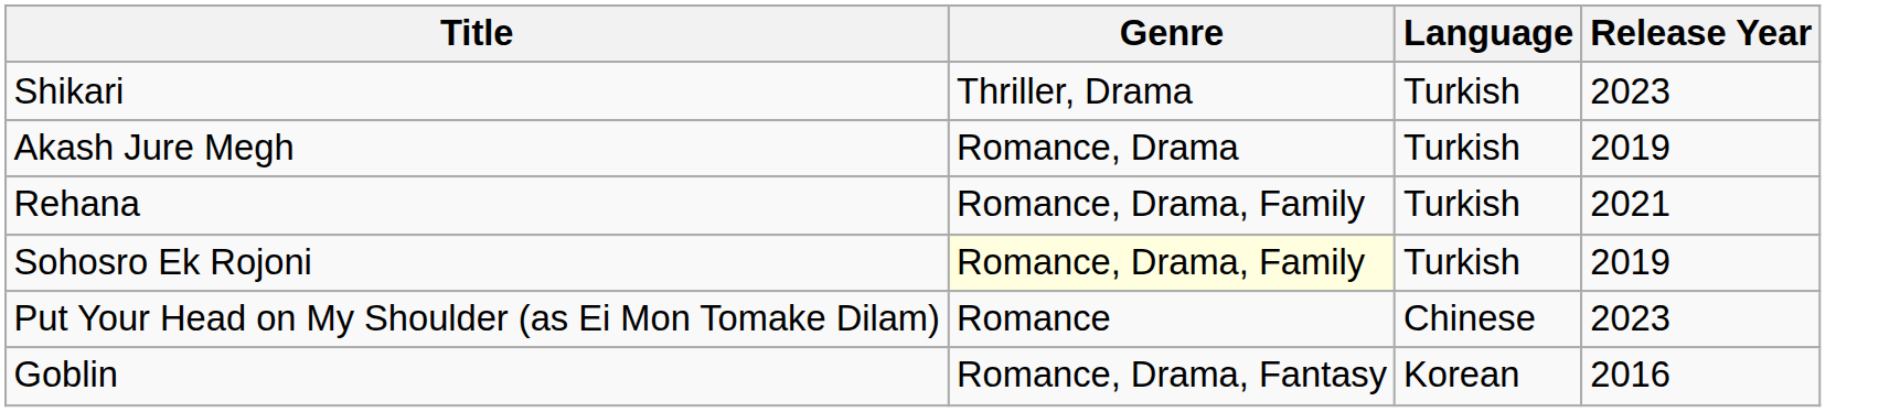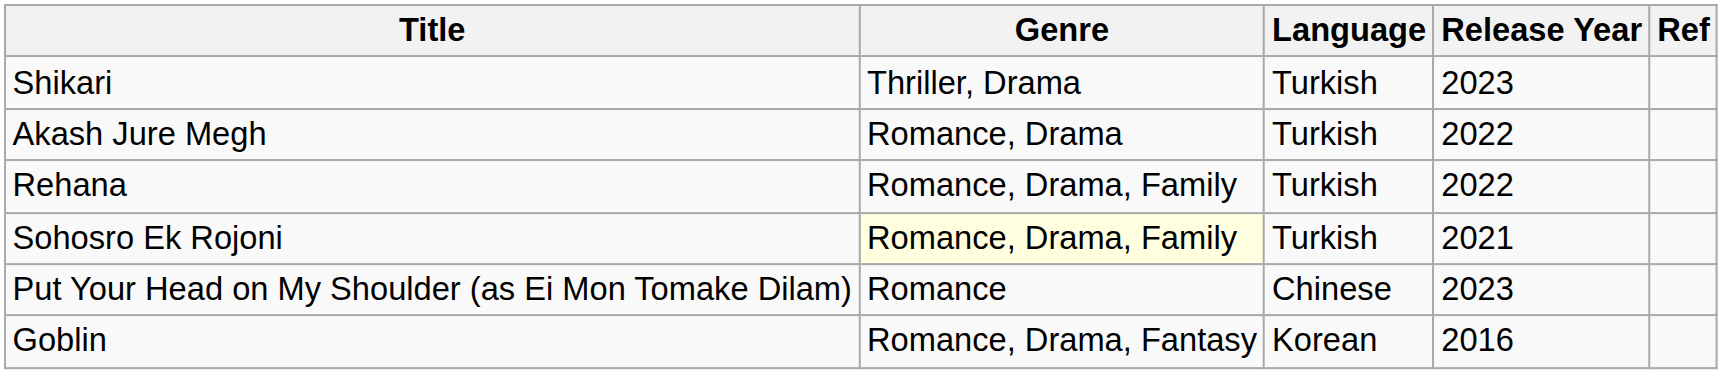 <table class="wikitable">
 <tr>
 <th>Title</th>
 <th>Genre</th>
 <th>Language</th>
 <th>Release Year</th>
+<th>Ref</th>
 </tr>
 <tr>
 <td>Shikari</td>
 <td>Thriller, Drama</td>
 <td>Turkish</td>
 <td>2023</td>
+<td></td>
 </tr>
 <tr>
 <td>Akash Jure Megh</td>
 <td>Romance, Drama</td>
 <td>Turkish</td>
-<td>2019</td>
+<td>2022</td>
+<td></td>
 </tr>
 <tr>
 <td>Rehana</td>
 <td>Romance, Drama, Family</td>
 <td>Turkish</td>
-<td>2021</td>
+<td>2022</td>
+<td></td>
 </tr>
 <tr>
 <td>Sohosro Ek Rojoni</td>
 <td style="background: lightyellow;">Romance, Drama, Family</td>
 <td>Turkish</td>
-<td>2019</td>
+<td>2021</td>
+<td></td>
 </tr>
 <tr>
 <td>Put Your Head on My Shoulder (as Ei Mon Tomake Dilam)</td>
 <td>Romance</td>
 <td>Chinese</td>
 <td>2023</td>
+<td></td>
 </tr>
 <tr>
 <td>Goblin</td>
 <td>Romance, Drama, Fantasy</td>
 <td>Korean</td>
 <td>2016</td>
+<td></td>
 </tr>
 </table>
